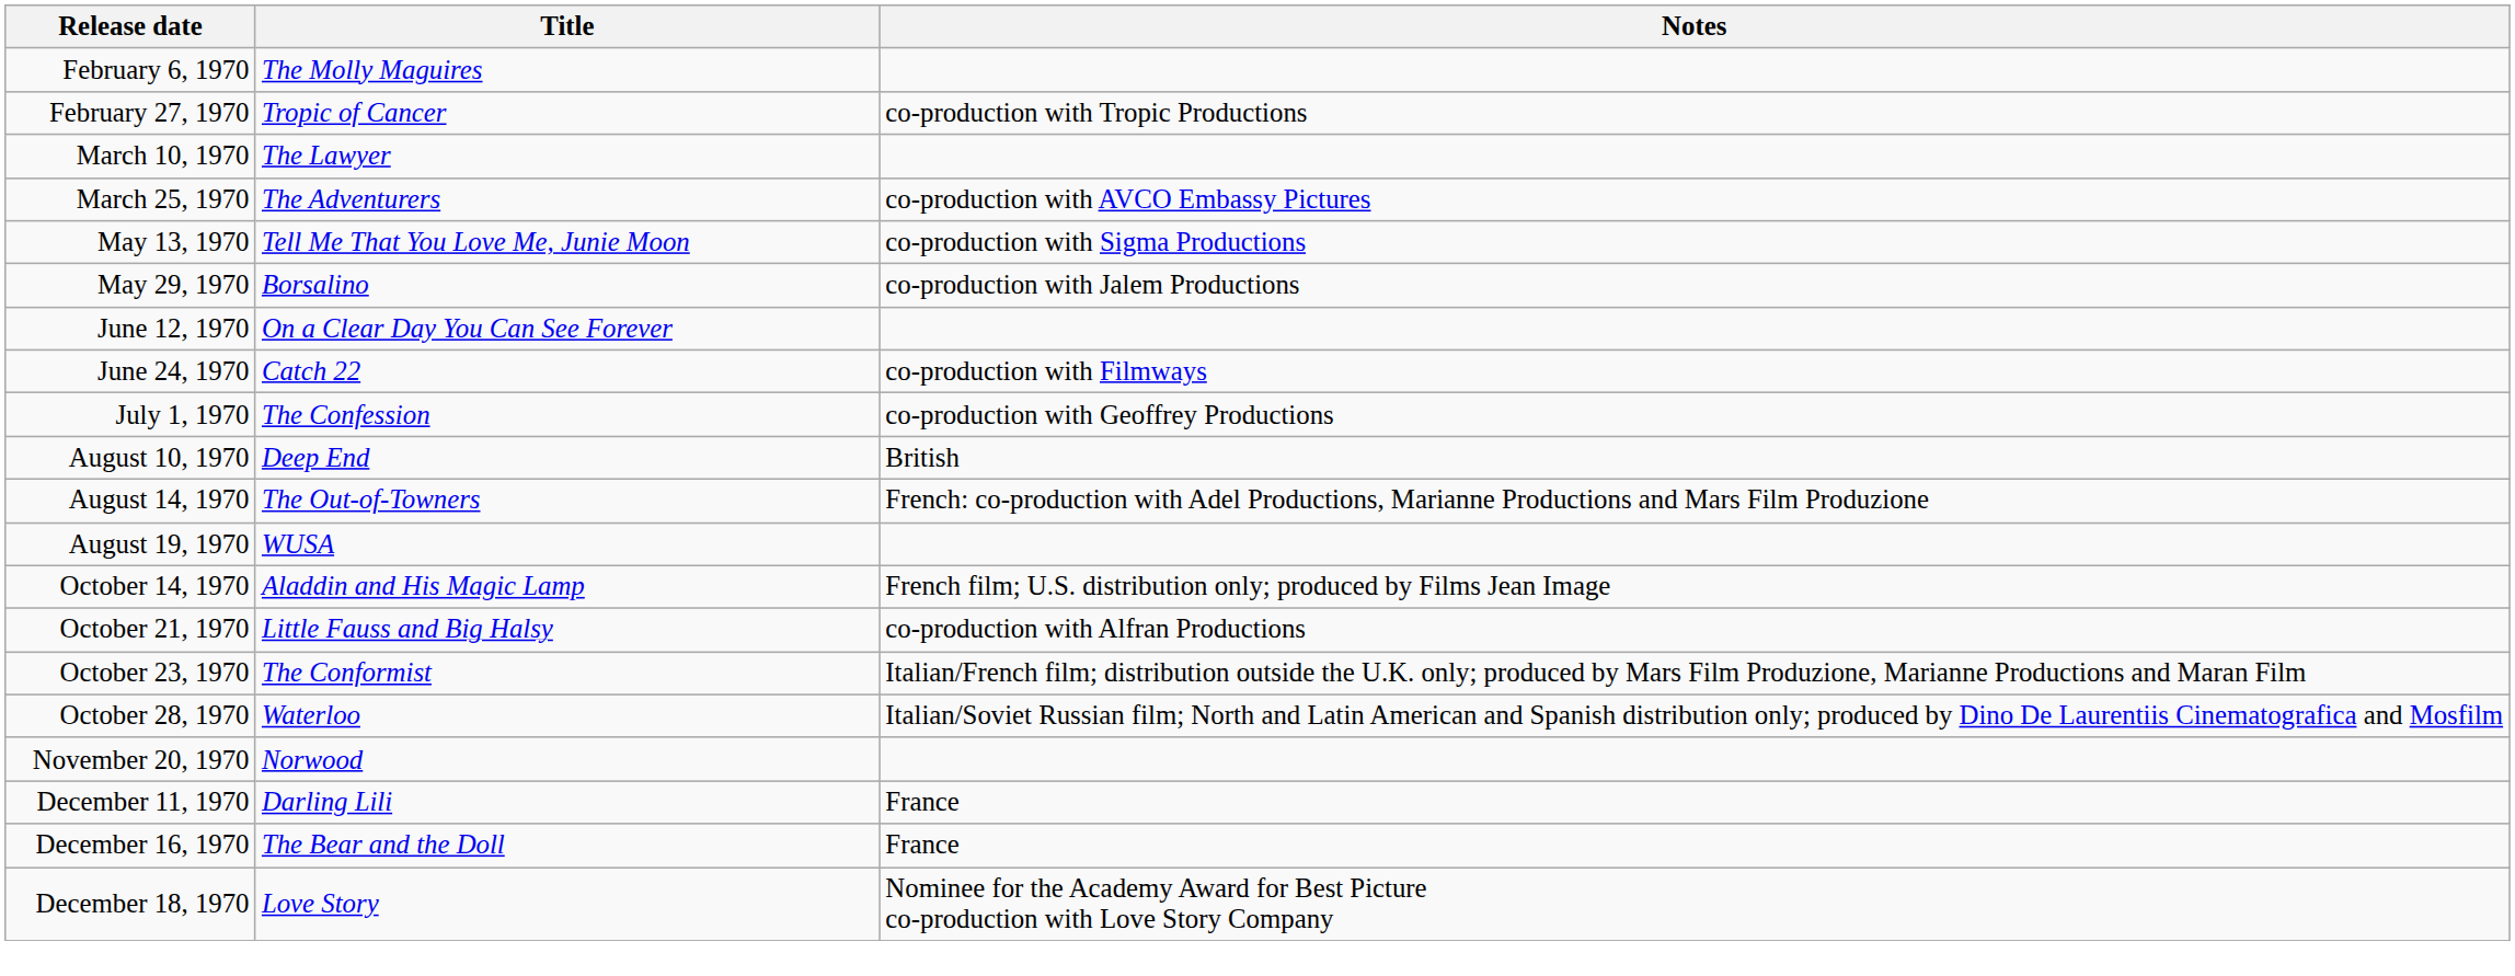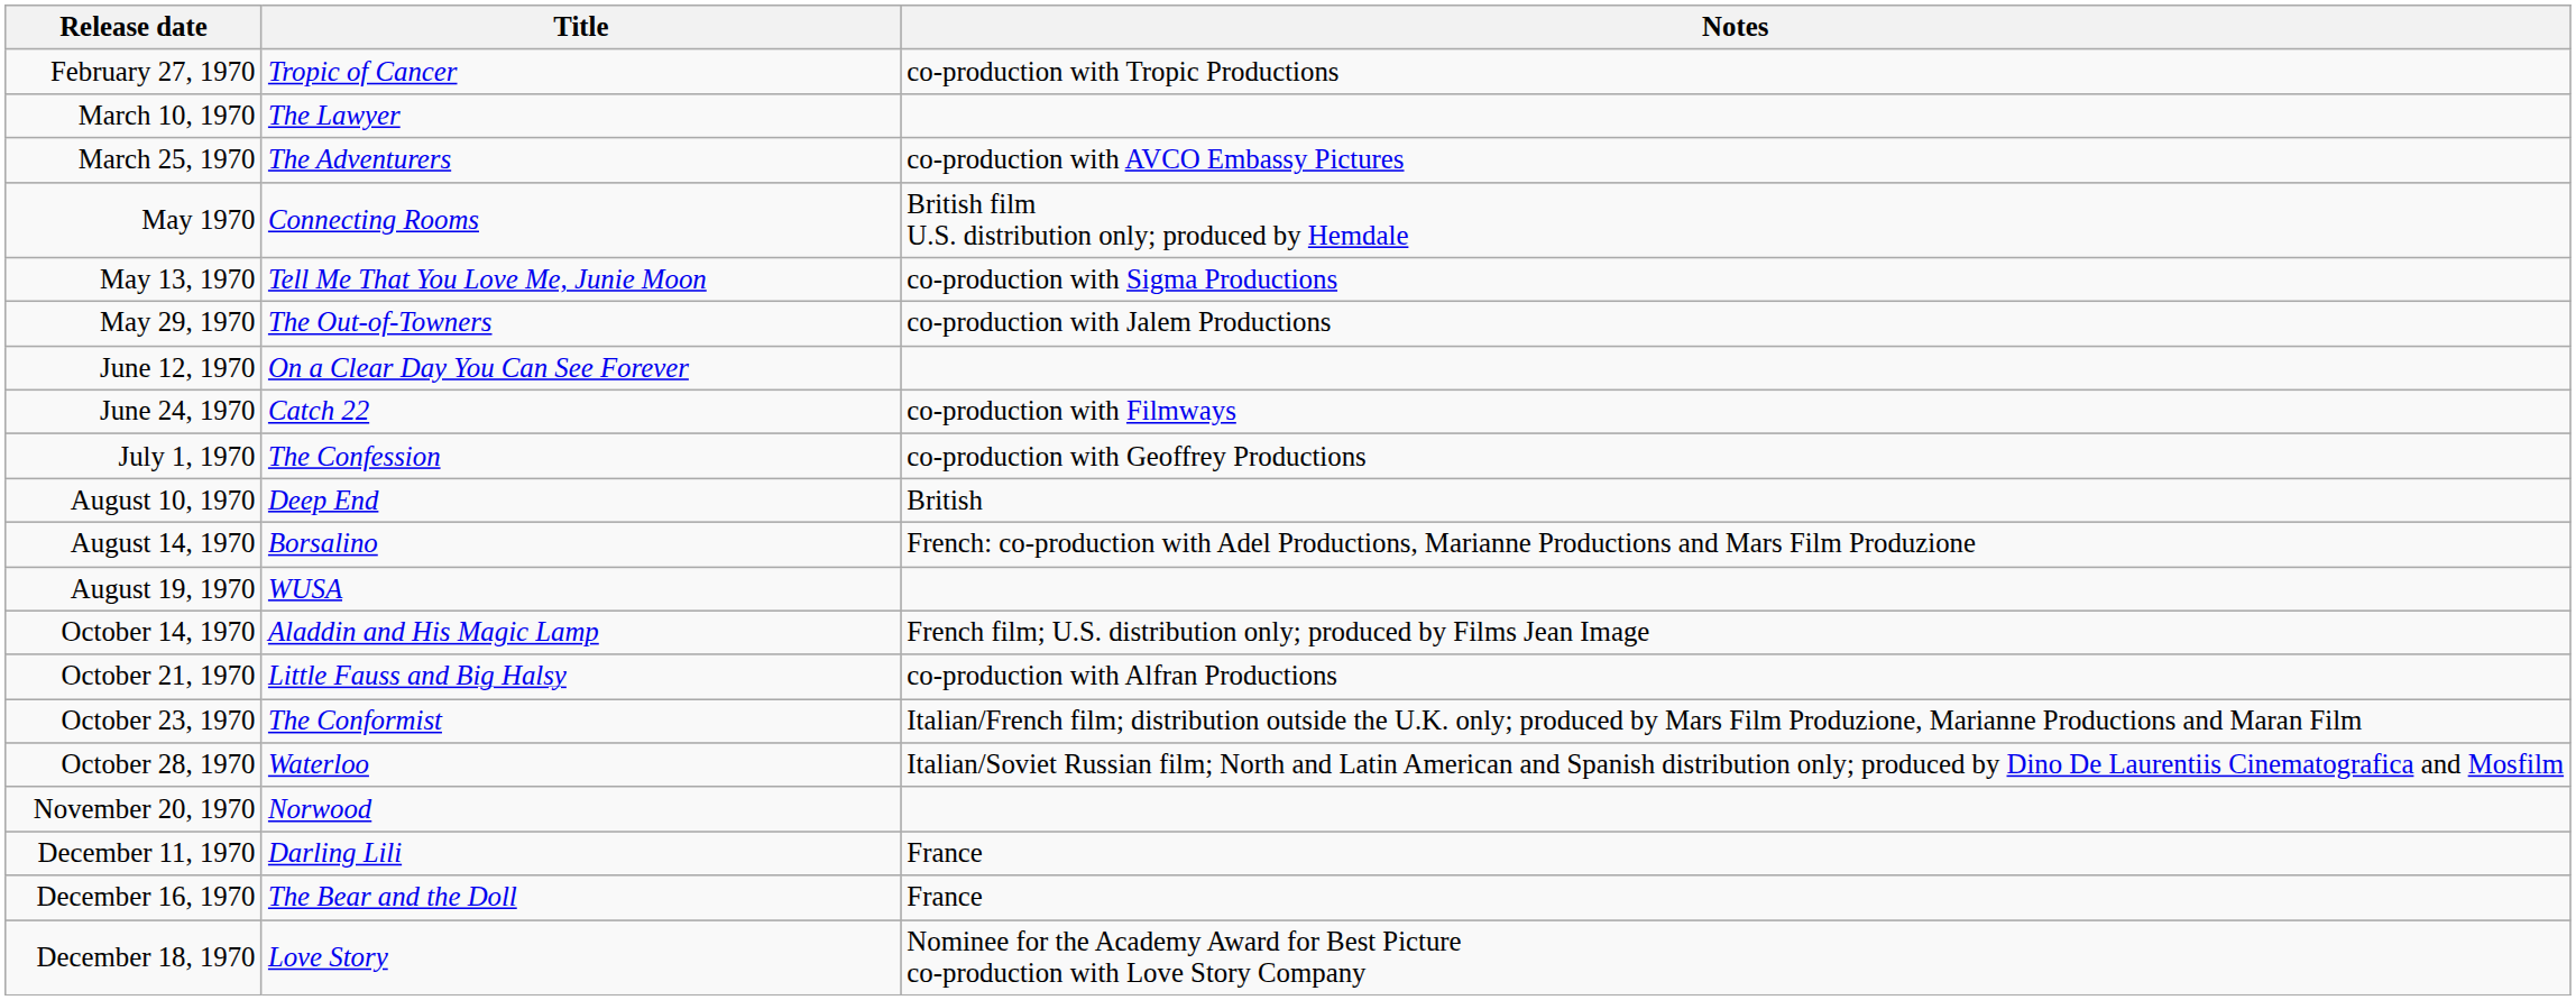 <table class="wikitable sortable">
 <tr>
 <th style="width:8.75em;">Release date</th>
 <th style="width:22.5em;">Title</th>
 <th>Notes</th>
-</tr>
-<tr>
-<td style="text-align:right;">February 6, 1970</td>
-<td><em><a href='#'>The Molly Maguires</a></em></td>
-<td></td>
 </tr>
 <tr>
 <td style="text-align:right;">February 27, 1970</td>
 <td><em><a href='#'>Tropic of Cancer</a></em></td>
 <td>co-production with Tropic Productions</td>
 </tr>
 <tr>
 <td style="text-align:right;">March 10, 1970</td>
 <td><em><a href='#'>The Lawyer</a></em></td>
 <td></td>
 </tr>
 <tr>
 <td style="text-align:right;">March 25, 1970</td>
 <td><em><a href='#'>The Adventurers</a></em></td>
 <td>co-production with <a href='#'>AVCO Embassy Pictures</a></td>
 </tr>
 <tr>
+<td style="text-align:right;">May 1970</td>
+<td><em><a href='#'>Connecting Rooms</a></em></td>
+<td>British film<br>U.S. distribution only; produced by <a href='#'>Hemdale</a></td>
+</tr>
+<tr>
 <td style="text-align:right;">May 13, 1970</td>
 <td><em><a href='#'>Tell Me That You Love Me, Junie Moon</a></em></td>
 <td>co-production with <a href='#'>Sigma Productions</a></td>
 </tr>
 <tr>
 <td style="text-align:right;">May 29, 1970</td>
-<td><em><a href='#'>Borsalino</a></em></td>
+<td><em><a href='#'>The Out-of-Towners</a></em></td>
 <td>co-production with Jalem Productions</td>
 </tr>
 <tr>
 <td style="text-align:right;">June 12, 1970</td>
 <td><em><a href='#'>On a Clear Day You Can See Forever</a></em></td>
 <td></td>
 </tr>
 <tr>
 <td style="text-align:right;">June 24, 1970</td>
 <td><em><a href='#'>Catch 22</a></em></td>
 <td>co-production with <a href='#'>Filmways</a></td>
 </tr>
 <tr>
 <td style="text-align:right;">July 1, 1970</td>
 <td><em><a href='#'>The Confession</a></em></td>
 <td>co-production with Geoffrey Productions</td>
 </tr>
 <tr>
 <td style="text-align:right;">August 10, 1970</td>
 <td><em><a href='#'>Deep End</a></em></td>
 <td>British</td>
 </tr>
 <tr>
 <td style="text-align:right;">August 14, 1970</td>
-<td><em><a href='#'>The Out-of-Towners</a></em></td>
+<td><em><a href='#'>Borsalino</a></em></td>
 <td>French: co-production with Adel Productions, Marianne Productions and Mars Film Produzione</td>
 </tr>
 <tr>
 <td style="text-align:right;">August 19, 1970</td>
 <td><em><a href='#'>WUSA</a></em></td>
 <td></td>
 </tr>
 <tr>
 <td style="text-align:right;">October 14, 1970</td>
 <td><em><a href='#'>Aladdin and His Magic Lamp</a></em></td>
 <td>French film; U.S. distribution only; produced by Films Jean Image</td>
 </tr>
 <tr>
 <td style="text-align:right;">October 21, 1970</td>
 <td><em><a href='#'>Little Fauss and Big Halsy</a></em></td>
 <td>co-production with Alfran Productions</td>
 </tr>
 <tr>
 <td style="text-align:right;">October 23, 1970</td>
 <td><em><a href='#'>The Conformist</a></em></td>
 <td>Italian/French film; distribution outside the U.K. only; produced by Mars Film Produzione, Marianne Productions and Maran Film</td>
 </tr>
 <tr>
 <td style="text-align:right;">October 28, 1970</td>
 <td><em><a href='#'>Waterloo</a></em></td>
 <td>Italian/Soviet Russian film; North and Latin American and Spanish distribution only; produced by <a href='#'>Dino De Laurentiis Cinematografica</a> and <a href='#'>Mosfilm</a></td>
 </tr>
 <tr>
 <td style="text-align:right;">November 20, 1970</td>
 <td><em><a href='#'>Norwood</a></em></td>
 <td></td>
 </tr>
 <tr>
 <td style="text-align:right;">December 11, 1970</td>
 <td><em><a href='#'>Darling Lili</a></em></td>
 <td>France</td>
 </tr>
 <tr>
 <td style="text-align:right;">December 16, 1970</td>
 <td><em><a href='#'>The Bear and the Doll</a></em></td>
 <td>France</td>
 </tr>
 <tr>
 <td style="text-align:right;">December 18, 1970</td>
 <td><em><a href='#'>Love Story</a></em></td>
 <td>Nominee for the Academy Award for Best Picture<br>co-production with Love Story Company</td>
 </tr>
 </table>
